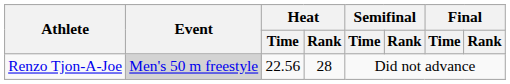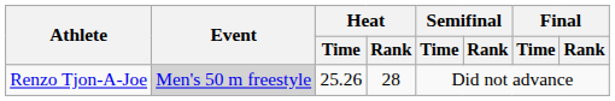 <table class=wikitable style="font-size:90%">
 <tr>
 <th rowspan="2">Athlete</th>
 <th rowspan="2">Event</th>
 <th colspan="2">Heat</th>
 <th colspan="2">Semifinal</th>
 <th colspan="2">Final</th>
 </tr>
 <tr style="font-size:95%">
 <th>Time</th>
 <th>Rank</th>
 <th>Time</th>
 <th>Rank</th>
 <th>Time</th>
 <th>Rank</th>
 </tr>
 <tr align=center>
 <td align=left rowspan=2><a href='#'>Renzo Tjon-A-Joe</a></td>
 <td align=left style="background: lightgrey;"><a href='#'>Men's 50 m freestyle</a></td>
-<td>22.56</td>
+<td>25.26</td>
 <td>28</td>
 <td colspan="4">Did not advance</td>
 </tr>
 </table>
